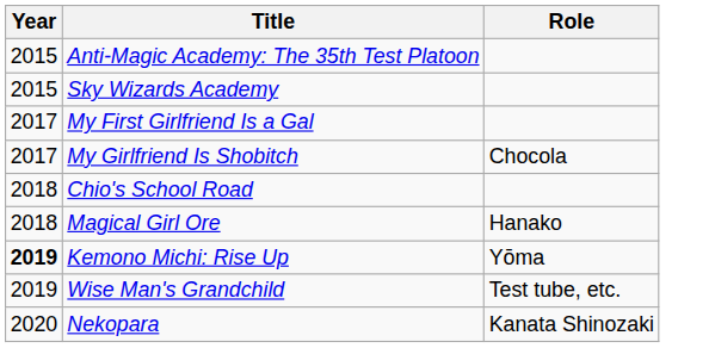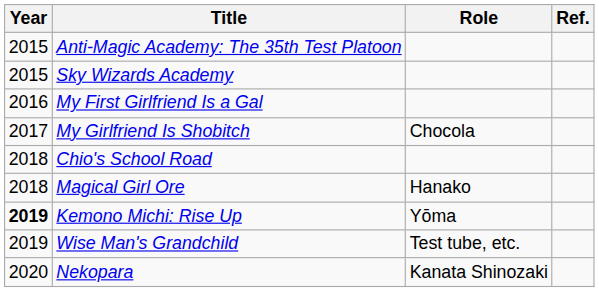 <table class="wikitable">
 <tr>
 <th>Year</th>
 <th>Title</th>
 <th>Role</th>
+<th>Ref.</th>
 </tr>
 <tr>
 <td>2015</td>
 <td><em><a href='#'>Anti-Magic Academy: The 35th Test Platoon</a></em></td>
+<td></td>
 <td></td>
 </tr>
 <tr>
 <td>2015</td>
 <td><em><a href='#'>Sky Wizards Academy</a></em></td>
 <td></td>
+<td></td>
 </tr>
 <tr>
-<td>2017</td>
+<td>2016</td>
 <td><em><a href='#'>My First Girlfriend Is a Gal</a></em></td>
+<td></td>
 <td></td>
 </tr>
 <tr>
 <td>2017</td>
 <td><em><a href='#'>My Girlfriend Is Shobitch</a></em></td>
 <td>Chocola</td>
+<td></td>
 </tr>
 <tr>
 <td>2018</td>
 <td><em><a href='#'>Chio's School Road</a></em></td>
+<td></td>
 <td></td>
 </tr>
 <tr>
 <td>2018</td>
 <td><em><a href='#'>Magical Girl Ore</a></em></td>
 <td>Hanako</td>
+<td></td>
 </tr>
 <tr>
 <td><strong>2019</strong></td>
 <td><em><a href='#'>Kemono Michi: Rise Up</a></em></td>
 <td>Yōma</td>
+<td></td>
 </tr>
 <tr>
 <td>2019</td>
 <td><em><a href='#'>Wise Man's Grandchild</a></em></td>
 <td>Test tube, etc.</td>
+<td></td>
 </tr>
 <tr>
 <td>2020</td>
 <td><em><a href='#'>Nekopara</a></em></td>
 <td>Kanata Shinozaki</td>
+<td></td>
 </tr>
 </table>
